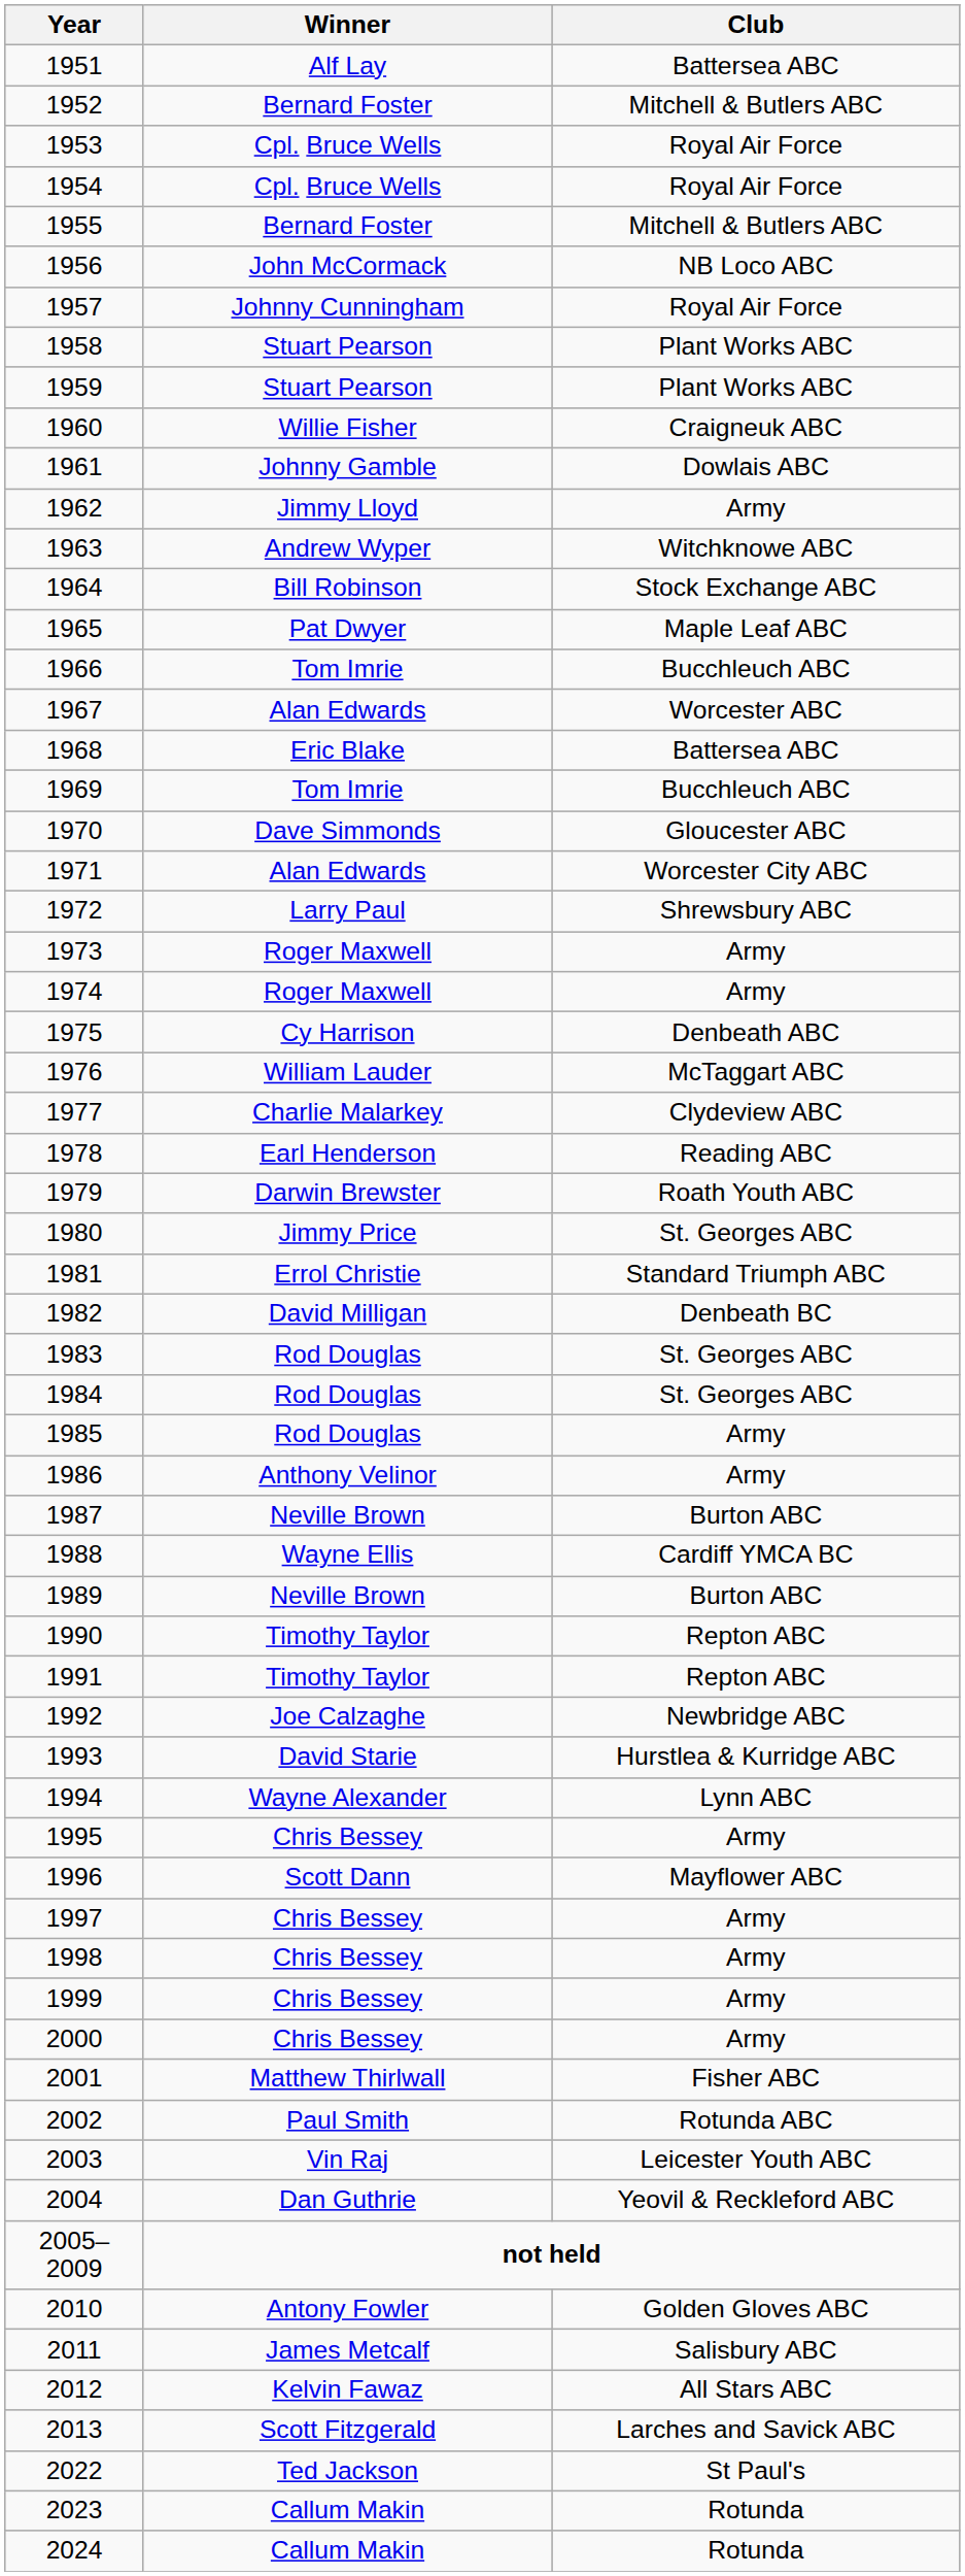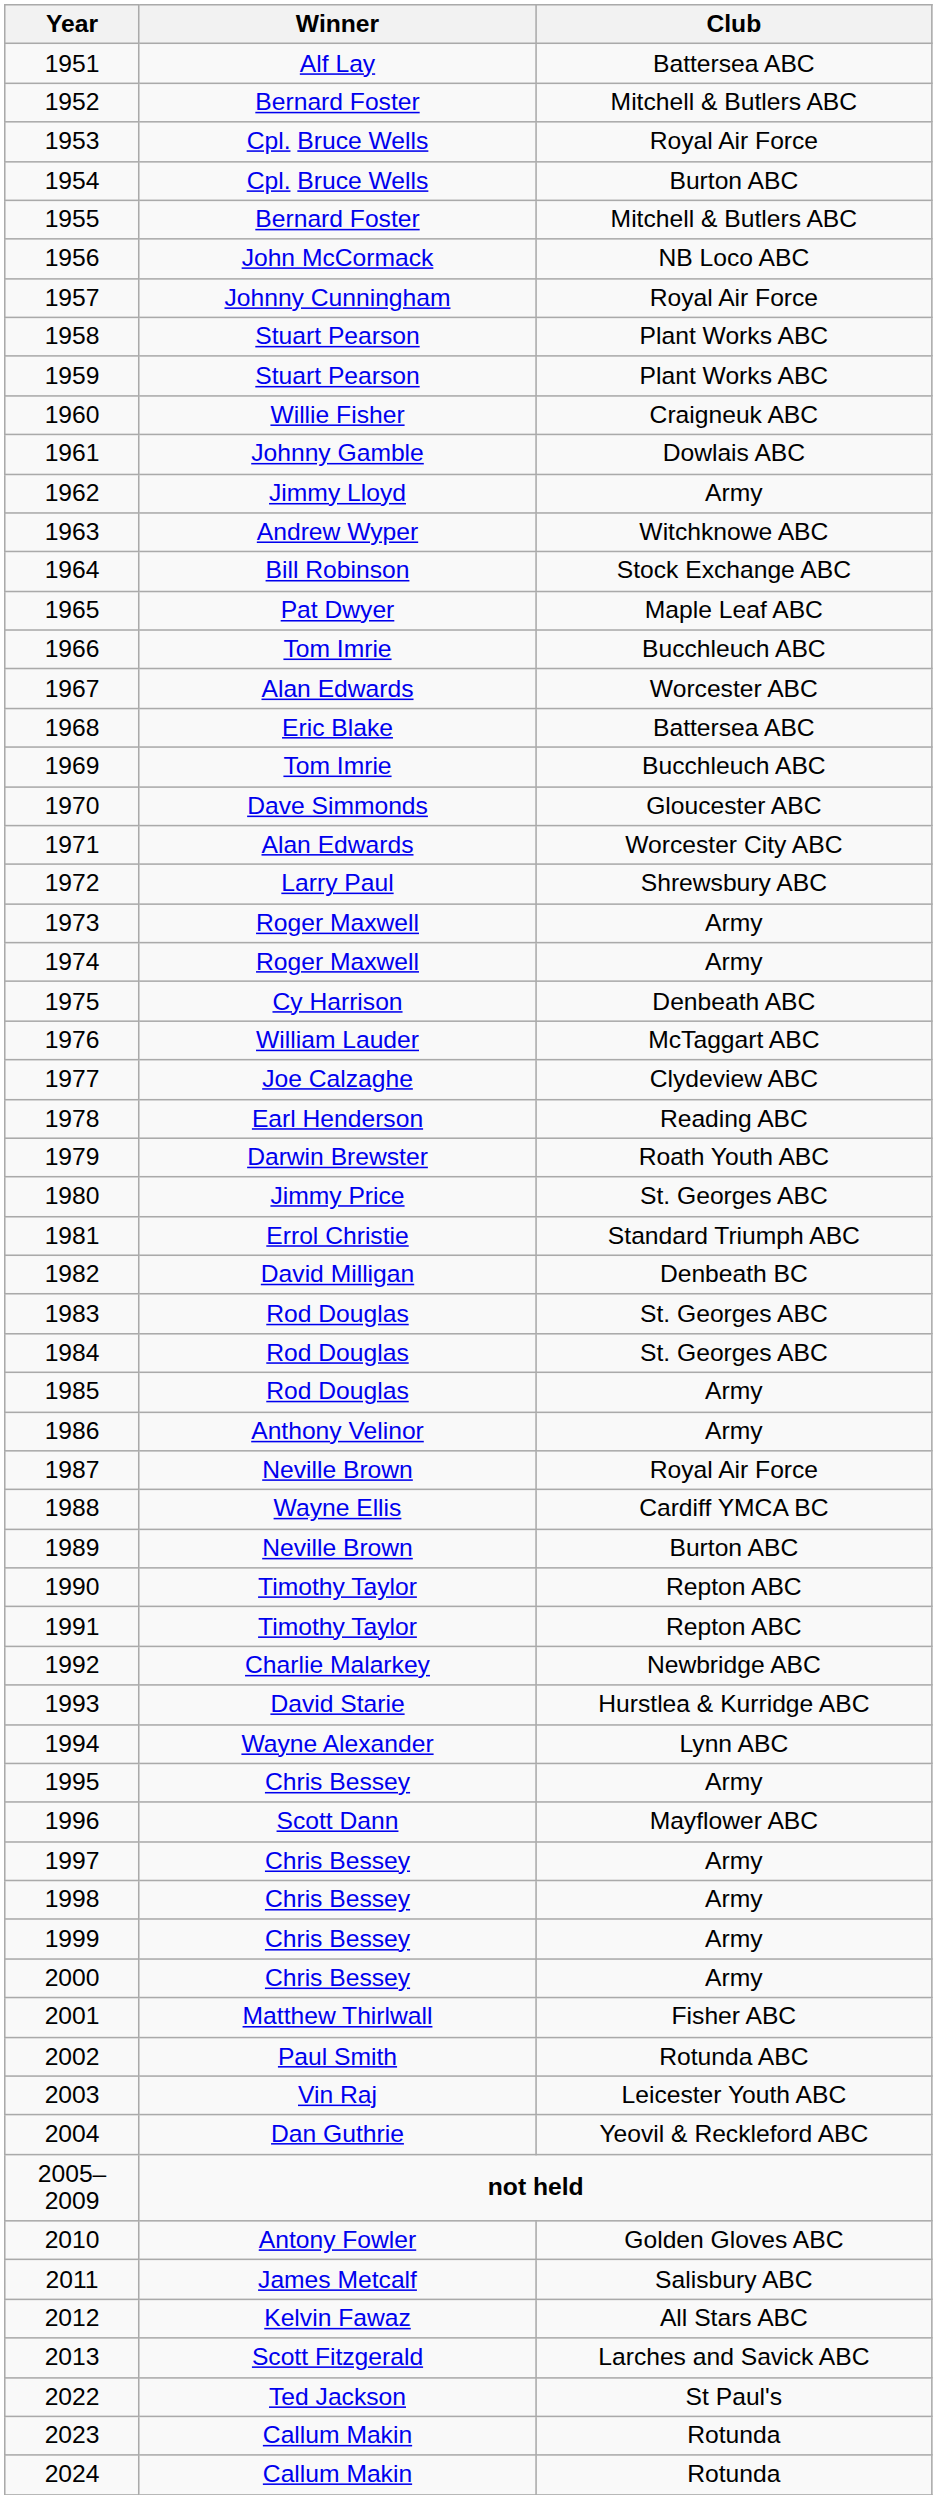 <table class="wikitable" style="text-align:center">
 <tr>
 <th width=80>Year</th>
 <th width=250>Winner</th>
 <th width=250>Club</th>
 </tr>
 <tr>
 <td>1951</td>
 <td><a href='#'>Alf Lay</a></td>
 <td>Battersea ABC</td>
 </tr>
 <tr>
 <td>1952</td>
 <td><a href='#'>Bernard Foster</a></td>
 <td>Mitchell & Butlers ABC</td>
 </tr>
 <tr>
 <td>1953</td>
 <td><a href='#'>Cpl.</a> <a href='#'>Bruce Wells</a></td>
 <td>Royal Air Force</td>
 </tr>
 <tr>
 <td>1954</td>
 <td><a href='#'>Cpl.</a> <a href='#'>Bruce Wells</a></td>
-<td>Royal Air Force</td>
+<td>Burton ABC</td>
 </tr>
 <tr>
 <td>1955</td>
 <td><a href='#'>Bernard Foster</a></td>
 <td>Mitchell & Butlers ABC</td>
 </tr>
 <tr>
 <td>1956</td>
 <td><a href='#'>John McCormack</a></td>
 <td>NB Loco ABC</td>
 </tr>
 <tr>
 <td>1957</td>
 <td><a href='#'>Johnny Cunningham</a></td>
 <td>Royal Air Force</td>
 </tr>
 <tr>
 <td>1958</td>
 <td><a href='#'>Stuart Pearson</a></td>
 <td>Plant Works ABC</td>
 </tr>
 <tr>
 <td>1959</td>
 <td><a href='#'>Stuart Pearson</a></td>
 <td>Plant Works ABC</td>
 </tr>
 <tr>
 <td>1960</td>
 <td><a href='#'>Willie Fisher</a></td>
 <td>Craigneuk ABC</td>
 </tr>
 <tr>
 <td>1961</td>
 <td><a href='#'>Johnny Gamble</a></td>
 <td>Dowlais ABC</td>
 </tr>
 <tr>
 <td>1962</td>
 <td><a href='#'>Jimmy Lloyd</a></td>
 <td>Army</td>
 </tr>
 <tr>
 <td>1963</td>
 <td><a href='#'>Andrew Wyper</a></td>
 <td>Witchknowe ABC</td>
 </tr>
 <tr>
 <td>1964</td>
 <td><a href='#'>Bill Robinson</a></td>
 <td>Stock Exchange ABC</td>
 </tr>
 <tr>
 <td>1965</td>
 <td><a href='#'>Pat Dwyer</a></td>
 <td>Maple Leaf ABC</td>
 </tr>
 <tr>
 <td>1966</td>
 <td><a href='#'>Tom Imrie</a></td>
 <td>Bucchleuch ABC</td>
 </tr>
 <tr>
 <td>1967</td>
 <td><a href='#'>Alan Edwards</a></td>
 <td>Worcester ABC</td>
 </tr>
 <tr>
 <td>1968</td>
 <td><a href='#'>Eric Blake</a></td>
 <td>Battersea ABC</td>
 </tr>
 <tr>
 <td>1969</td>
 <td><a href='#'>Tom Imrie</a></td>
 <td>Bucchleuch ABC</td>
 </tr>
 <tr>
 <td>1970</td>
 <td><a href='#'>Dave Simmonds</a></td>
 <td>Gloucester ABC</td>
 </tr>
 <tr>
 <td>1971</td>
 <td><a href='#'>Alan Edwards</a></td>
 <td>Worcester City ABC</td>
 </tr>
 <tr>
 <td>1972</td>
 <td><a href='#'>Larry Paul</a></td>
 <td>Shrewsbury ABC</td>
 </tr>
 <tr>
 <td>1973</td>
 <td><a href='#'>Roger Maxwell</a></td>
 <td>Army</td>
 </tr>
 <tr>
 <td>1974</td>
 <td><a href='#'>Roger Maxwell</a></td>
 <td>Army</td>
 </tr>
 <tr>
 <td>1975</td>
 <td><a href='#'>Cy Harrison</a></td>
 <td>Denbeath ABC</td>
 </tr>
 <tr>
 <td>1976</td>
 <td><a href='#'>William Lauder</a></td>
 <td>McTaggart ABC</td>
 </tr>
 <tr>
 <td>1977</td>
-<td><a href='#'>Charlie Malarkey</a></td>
+<td><a href='#'>Joe Calzaghe</a></td>
 <td>Clydeview ABC</td>
 </tr>
 <tr>
 <td>1978</td>
 <td><a href='#'>Earl Henderson</a></td>
 <td>Reading ABC</td>
 </tr>
 <tr>
 <td>1979</td>
 <td><a href='#'>Darwin Brewster</a></td>
 <td>Roath Youth ABC</td>
 </tr>
 <tr>
 <td>1980</td>
 <td><a href='#'>Jimmy Price</a></td>
 <td>St. Georges ABC</td>
 </tr>
 <tr>
 <td>1981</td>
 <td><a href='#'>Errol Christie</a></td>
 <td>Standard Triumph ABC</td>
 </tr>
 <tr>
 <td>1982</td>
 <td><a href='#'>David Milligan</a></td>
 <td>Denbeath BC</td>
 </tr>
 <tr>
 <td>1983</td>
 <td><a href='#'>Rod Douglas</a></td>
 <td>St. Georges ABC</td>
 </tr>
 <tr>
 <td>1984</td>
 <td><a href='#'>Rod Douglas</a></td>
 <td>St. Georges ABC</td>
 </tr>
 <tr>
 <td>1985</td>
 <td><a href='#'>Rod Douglas</a></td>
 <td>Army</td>
 </tr>
 <tr>
 <td>1986</td>
 <td><a href='#'>Anthony Velinor</a></td>
 <td>Army</td>
 </tr>
 <tr>
 <td>1987</td>
 <td><a href='#'>Neville Brown</a></td>
-<td>Burton ABC</td>
+<td>Royal Air Force</td>
 </tr>
 <tr>
 <td>1988</td>
 <td><a href='#'>Wayne Ellis</a></td>
 <td>Cardiff YMCA BC</td>
 </tr>
 <tr>
 <td>1989</td>
 <td><a href='#'>Neville Brown</a></td>
 <td>Burton ABC</td>
 </tr>
 <tr>
 <td>1990</td>
 <td><a href='#'>Timothy Taylor</a></td>
 <td>Repton ABC</td>
 </tr>
 <tr>
 <td>1991</td>
 <td><a href='#'>Timothy Taylor</a></td>
 <td>Repton ABC</td>
 </tr>
 <tr>
 <td>1992</td>
-<td><a href='#'>Joe Calzaghe</a></td>
+<td><a href='#'>Charlie Malarkey</a></td>
 <td>Newbridge ABC</td>
 </tr>
 <tr>
 <td>1993</td>
 <td><a href='#'>David Starie</a></td>
 <td>Hurstlea & Kurridge ABC</td>
 </tr>
 <tr>
 <td>1994</td>
 <td><a href='#'>Wayne Alexander</a></td>
 <td>Lynn ABC</td>
 </tr>
 <tr>
 <td>1995</td>
 <td><a href='#'>Chris Bessey </a></td>
 <td>Army</td>
 </tr>
 <tr>
 <td>1996</td>
 <td><a href='#'>Scott Dann</a></td>
 <td>Mayflower ABC</td>
 </tr>
 <tr>
 <td>1997</td>
 <td><a href='#'>Chris Bessey</a></td>
 <td>Army</td>
 </tr>
 <tr>
 <td>1998</td>
 <td><a href='#'>Chris Bessey</a></td>
 <td>Army</td>
 </tr>
 <tr>
 <td>1999</td>
 <td><a href='#'>Chris Bessey</a></td>
 <td>Army</td>
 </tr>
 <tr>
 <td>2000</td>
 <td><a href='#'>Chris Bessey</a></td>
 <td>Army</td>
 </tr>
 <tr>
 <td>2001</td>
 <td><a href='#'>Matthew Thirlwall</a></td>
 <td>Fisher ABC</td>
 </tr>
 <tr>
 <td>2002</td>
 <td><a href='#'>Paul Smith</a></td>
 <td>Rotunda ABC</td>
 </tr>
 <tr>
 <td>2003</td>
 <td><a href='#'>Vin Raj</a></td>
 <td>Leicester Youth ABC</td>
 </tr>
 <tr>
 <td>2004</td>
 <td><a href='#'>Dan Guthrie</a></td>
 <td>Yeovil & Reckleford ABC</td>
 </tr>
 <tr>
 <td>2005–2009</td>
 <td colspan=2><strong>not held</strong></td>
 </tr>
 <tr>
 <td>2010</td>
 <td><a href='#'>Antony Fowler</a></td>
 <td>Golden Gloves ABC</td>
 </tr>
 <tr>
 <td>2011</td>
 <td><a href='#'>James Metcalf</a></td>
 <td>Salisbury ABC</td>
 </tr>
 <tr>
 <td>2012</td>
 <td><a href='#'>Kelvin Fawaz</a></td>
 <td>All Stars ABC</td>
 </tr>
 <tr>
 <td>2013</td>
 <td><a href='#'>Scott Fitzgerald</a></td>
 <td>Larches and Savick ABC</td>
 </tr>
 <tr>
 <td>2022</td>
 <td><a href='#'>Ted Jackson</a></td>
 <td>St Paul's</td>
 </tr>
 <tr>
 <td>2023</td>
 <td><a href='#'>Callum Makin</a></td>
 <td>Rotunda</td>
 </tr>
 <tr>
 <td>2024</td>
 <td><a href='#'>Callum Makin</a></td>
 <td>Rotunda</td>
 </tr>
 </table>
